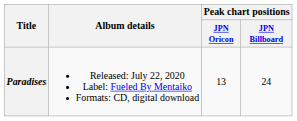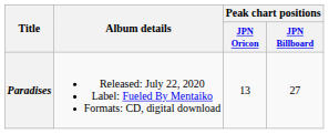 <table class="wikitable plainrowheaders" style="text-align:center;">
 <tr>
 <th scope="col" rowspan="2">Title</th>
 <th scope="col" rowspan="2">Album details</th>
 <th scope="col" colspan="2">Peak chart positions</th>
 </tr>
 <tr>
 <th scope="col"><small><a href='#'>JPN<br>Oricon</a></small><br></th>
 <th scope="col"><small><a href='#'>JPN<br>Billboard</a></small><br></th>
 </tr>
 <tr>
 <th scope="row"><em>Paradises</em></th>
 <td><br><ul><li>Released: July 22, 2020</li><li>Label: <a href='#'>Fueled By Mentaiko</a></li><li>Formats: CD, digital download</li></ul></td>
 <td>13</td>
-<td>24</td>
+<td>27</td>
 </tr>
 </table>
